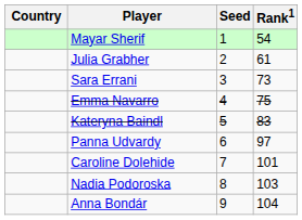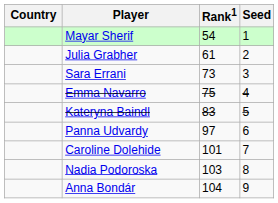 <table class="sortable wikitable">
 <tr>
 <th width="70">Country</th>
 <th width="175">Player</th>
+<th>Rank<sup>1</sup></th>
 <th>Seed</th>
-<th>Rank<sup>1</sup></th>
 </tr>
 <tr style="background:#cfc;">
 <td></td>
 <td><a href='#'>Mayar Sherif</a></td>
+<td>54</td>
 <td>1</td>
-<td>54</td>
 </tr>
 <tr>
 <td></td>
 <td><a href='#'>Julia Grabher</a></td>
+<td>61</td>
 <td>2</td>
-<td>61</td>
 </tr>
 <tr>
 <td></td>
 <td><a href='#'>Sara Errani</a></td>
+<td>73</td>
 <td>3</td>
-<td>73</td>
 </tr>
 <tr>
 <td><s></s></td>
 <td><s><a href='#'>Emma Navarro</a></s></td>
+<td><s>75</s></td>
 <td><s>4</s></td>
-<td><s>75</s></td>
 </tr>
 <tr>
 <td><s></s></td>
 <td><s><a href='#'>Kateryna Baindl</a></s></td>
+<td><s>83</s></td>
 <td><s>5</s></td>
-<td><s>83</s></td>
 </tr>
 <tr>
 <td></td>
 <td><a href='#'>Panna Udvardy</a></td>
+<td>97</td>
 <td>6</td>
-<td>97</td>
 </tr>
 <tr>
 <td></td>
 <td><a href='#'>Caroline Dolehide</a></td>
+<td>101</td>
 <td>7</td>
-<td>101</td>
 </tr>
 <tr>
 <td></td>
 <td><a href='#'>Nadia Podoroska</a></td>
+<td>103</td>
 <td>8</td>
-<td>103</td>
 </tr>
 <tr>
 <td></td>
 <td><a href='#'>Anna Bondár</a></td>
+<td>104</td>
 <td>9</td>
-<td>104</td>
 </tr>
 </table>
